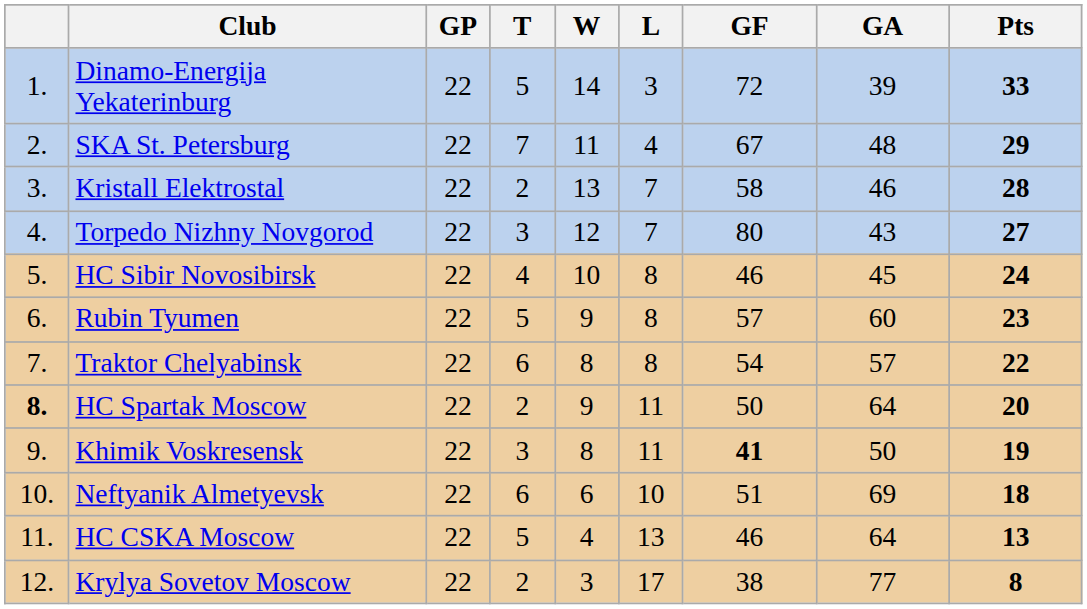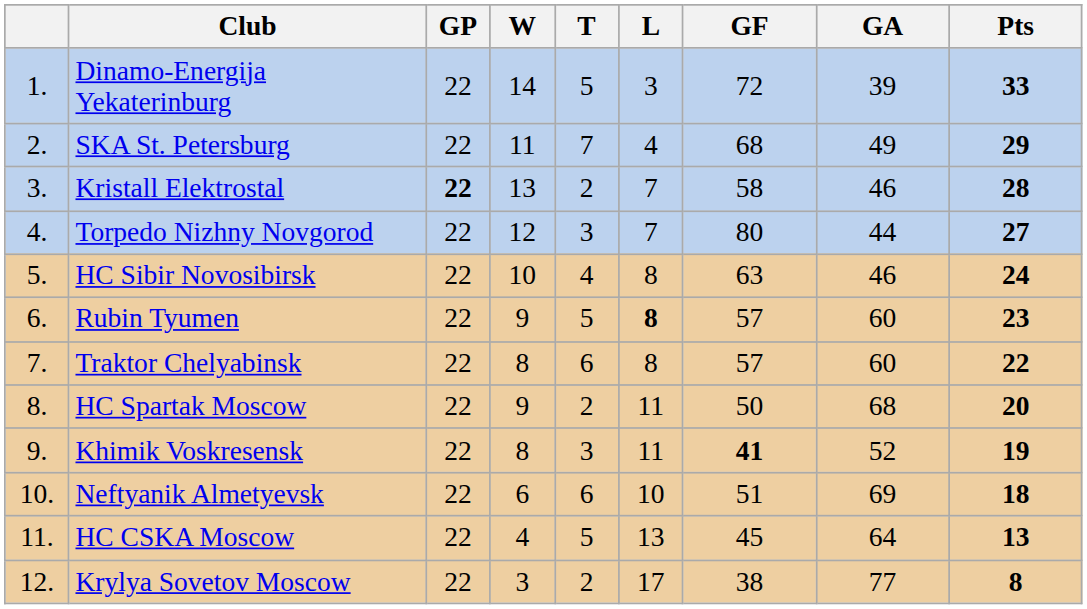 <table class="wikitable">
 <tr>
 <th width="30"></th>
 <th width="200">Club</th>
 <th width="30">GP</th>
+<th width="30">W</th>
 <th width="30">T</th>
-<th width="30">W</th>
 <th width="30">L</th>
 <th width="70">GF</th>
 <th width="70">GA</th>
 <th width="70">Pts</th>
 </tr>
 <tr bgcolor="#BCD2EE" align="center">
 <td>1.</td>
 <td align="left"><a href='#'>Dinamo-Energija Yekaterinburg</a></td>
 <td>22</td>
+<td>14</td>
 <td>5</td>
-<td>14</td>
 <td>3</td>
 <td>72</td>
 <td>39</td>
 <td><strong>33</strong></td>
 </tr>
 <tr bgcolor="#BCD2EE" align="center">
 <td>2.</td>
 <td align="left"><a href='#'>SKA St. Petersburg</a></td>
 <td>22</td>
+<td>11</td>
 <td>7</td>
-<td>11</td>
 <td>4</td>
-<td>67</td>
-<td>48</td>
+<td>68</td>
+<td>49</td>
 <td><strong>29</strong></td>
 </tr>
 <tr bgcolor="#BCD2EE" align="center">
 <td>3.</td>
 <td align="left"><a href='#'>Kristall Elektrostal</a></td>
-<td>22</td>
+<td><strong>22</strong></td>
+<td>13</td>
 <td>2</td>
-<td>13</td>
 <td>7</td>
 <td>58</td>
 <td>46</td>
 <td><strong>28</strong></td>
 </tr>
 <tr bgcolor="#BCD2EE" align="center">
 <td>4.</td>
 <td align="left"><a href='#'>Torpedo Nizhny Novgorod</a></td>
 <td>22</td>
+<td>12</td>
 <td>3</td>
-<td>12</td>
 <td>7</td>
 <td>80</td>
-<td>43</td>
+<td>44</td>
 <td><strong>27</strong></td>
 </tr>
 <tr bgcolor="#EECFA1" align="center">
 <td>5.</td>
 <td align="left"><a href='#'>HC Sibir Novosibirsk</a></td>
 <td>22</td>
+<td>10</td>
 <td>4</td>
-<td>10</td>
 <td>8</td>
+<td>63</td>
 <td>46</td>
-<td>45</td>
 <td><strong>24</strong></td>
 </tr>
 <tr bgcolor="#EECFA1" align="center">
 <td>6.</td>
 <td align="left"><a href='#'>Rubin Tyumen</a></td>
 <td>22</td>
+<td>9</td>
 <td>5</td>
-<td>9</td>
-<td>8</td>
+<td><strong>8</strong></td>
 <td>57</td>
 <td>60</td>
 <td><strong>23</strong></td>
 </tr>
 <tr bgcolor="#EECFA1" align="center">
 <td>7.</td>
 <td align="left"><a href='#'>Traktor Chelyabinsk</a></td>
 <td>22</td>
+<td>8</td>
 <td>6</td>
 <td>8</td>
-<td>8</td>
-<td>54</td>
 <td>57</td>
+<td>60</td>
 <td><strong>22</strong></td>
 </tr>
 <tr bgcolor="#EECFA1" align="center">
-<td><strong>8.</strong></td>
+<td>8.</td>
 <td align="left"><a href='#'>HC Spartak Moscow</a></td>
 <td>22</td>
+<td>9</td>
 <td>2</td>
-<td>9</td>
 <td>11</td>
 <td>50</td>
-<td>64</td>
+<td>68</td>
 <td><strong>20</strong></td>
 </tr>
 <tr bgcolor="#EECFA1" align="center">
 <td>9.</td>
 <td align="left"><a href='#'>Khimik Voskresensk</a></td>
 <td>22</td>
+<td>8</td>
 <td>3</td>
-<td>8</td>
 <td>11</td>
 <td><strong>41</strong></td>
-<td>50</td>
+<td>52</td>
 <td><strong>19</strong></td>
 </tr>
 <tr bgcolor="#EECFA1" align="center">
 <td>10.</td>
 <td align="left"><a href='#'>Neftyanik Almetyevsk</a></td>
 <td>22</td>
 <td>6</td>
 <td>6</td>
 <td>10</td>
 <td>51</td>
 <td>69</td>
 <td><strong>18</strong></td>
 </tr>
 <tr bgcolor="#EECFA1" align="center">
 <td>11.</td>
 <td align="left"><a href='#'>HC CSKA Moscow</a></td>
 <td>22</td>
+<td>4</td>
 <td>5</td>
-<td>4</td>
 <td>13</td>
-<td>46</td>
+<td>45</td>
 <td>64</td>
 <td><strong>13</strong></td>
 </tr>
 <tr bgcolor="#EECFA1" align="center">
 <td>12.</td>
 <td align="left"><a href='#'>Krylya Sovetov Moscow</a></td>
 <td>22</td>
+<td>3</td>
 <td>2</td>
-<td>3</td>
 <td>17</td>
 <td>38</td>
 <td>77</td>
 <td><strong>8</strong></td>
 </tr>
 </table>
